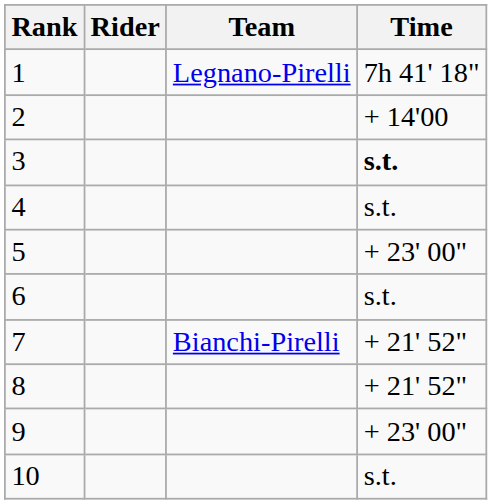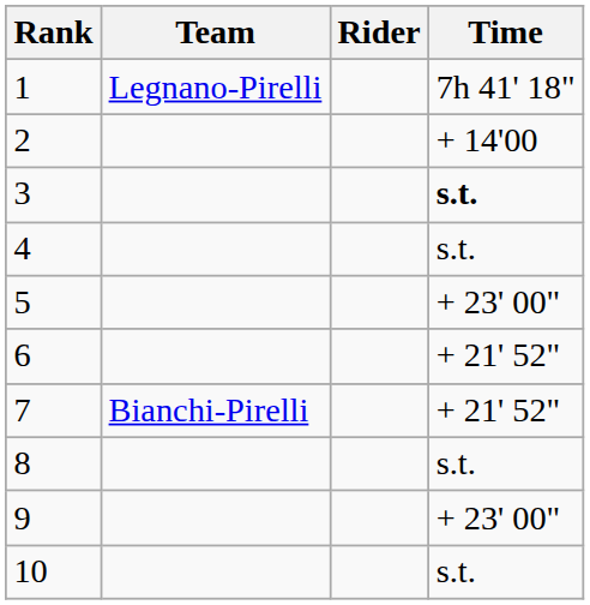 <table class="wikitable">
 <tr>
 <th scope="col">Rank</th>
+<th scope="col">Team</th>
 <th scope="col">Rider</th>
-<th scope="col">Team</th>
 <th scope="col">Time</th>
 </tr>
 <tr>
 <td>1</td>
+<td><a href='#'>Legnano-Pirelli</a></td>
 <td></td>
-<td><a href='#'>Legnano-Pirelli</a></td>
 <td>7h 41' 18"</td>
 </tr>
 <tr>
 <td>2</td>
 <td></td>
 <td></td>
 <td>+ 14'00</td>
 </tr>
 <tr>
 <td>3</td>
 <td></td>
 <td></td>
 <td><strong>s.t.</strong></td>
 </tr>
 <tr>
 <td>4</td>
 <td></td>
 <td></td>
 <td>s.t.</td>
 </tr>
 <tr>
 <td>5</td>
 <td></td>
 <td></td>
 <td>+ 23' 00"</td>
 </tr>
 <tr>
 <td>6</td>
 <td></td>
 <td></td>
-<td>s.t.</td>
+<td>+ 21' 52"</td>
 </tr>
 <tr>
 <td>7</td>
+<td><a href='#'>Bianchi-Pirelli</a></td>
 <td></td>
-<td><a href='#'>Bianchi-Pirelli</a></td>
 <td>+ 21' 52"</td>
 </tr>
 <tr>
 <td>8</td>
 <td></td>
 <td></td>
-<td>+ 21' 52"</td>
+<td>s.t.</td>
 </tr>
 <tr>
 <td>9</td>
 <td></td>
 <td></td>
 <td>+ 23' 00"</td>
 </tr>
 <tr>
 <td>10</td>
 <td></td>
 <td></td>
 <td>s.t.</td>
 </tr>
 </table>
